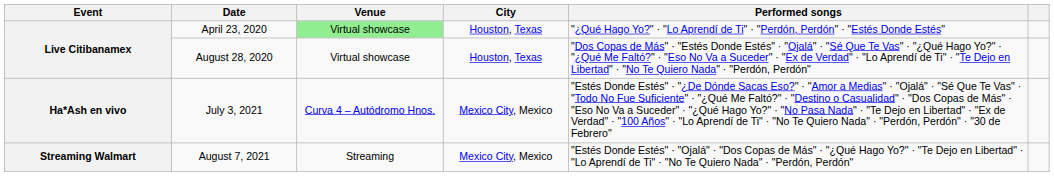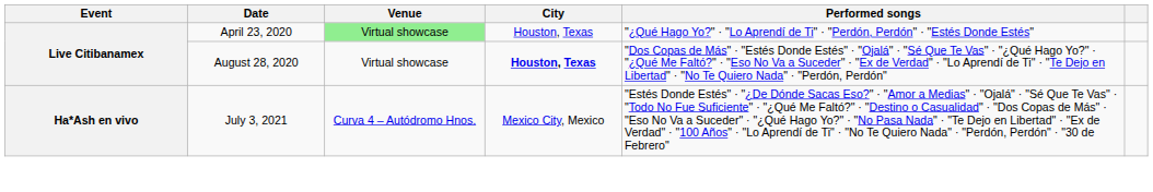 <table class="wikitable sortable plainrowheaders" style="text-align:center;" width=100%>
 <tr>
 <th scope="col" width=16%>Event</th>
 <th scope="col" width=12%>Date</th>
 <th scope="col" width=14%>Venue</th>
 <th scope="col" width=12%>City</th>
 <th>Performed songs</th>
 <th scope="col" width=2% class="unsortable"></th>
 </tr>
 <tr>
 <th rowspan="2" scope="row">Live Citibanamex</th>
 <td>April 23, 2020</td>
 <td style="background: lightgreen;">Virtual showcase</td>
 <td><a href='#'>Houston</a>, <a href='#'>Texas</a></td>
 <td align="left">"<a href='#'>¿Qué Hago Yo?</a>" · "<a href='#'>Lo Aprendí de Ti</a>" · "<a href='#'>Perdón, Perdón</a>" · "<a href='#'>Estés Donde Estés</a>"</td>
 <td></td>
 </tr>
 <tr>
 <td>August 28, 2020</td>
 <td>Virtual showcase</td>
-<td><a href='#'>Houston</a>, <a href='#'>Texas</a></td>
+<td><strong><a href='#'>Houston</a>, <a href='#'>Texas</a></strong></td>
 <td align="left">"<a href='#'>Dos Copas de Más</a>" · "Estés Donde Estés" · "<a href='#'>Ojalá</a>" · "<a href='#'>Sé Que Te Vas</a>" · "¿Qué Hago Yo?" · "<a href='#'>¿Qué Me Faltó?</a>" · "<a href='#'>Eso No Va a Suceder</a>" · "<a href='#'>Ex de Verdad</a>" · "Lo Aprendí de Ti" · "<a href='#'>Te Dejo en Libertad</a>" · "<a href='#'>No Te Quiero Nada</a>" · "Perdón, Perdón"</td>
 <td></td>
 </tr>
 <tr>
 <th scope="row">Ha*Ash en vivo</th>
 <td>July 3, 2021</td>
 <td><a href='#'>Curva 4 – Autódromo Hnos.</a></td>
 <td><a href='#'>Mexico City</a>, Mexico</td>
 <td align="left">"Estés Donde Estés" · "<a href='#'>¿De Dónde Sacas Eso?</a>" · "<a href='#'>Amor a Medias</a>" · "Ojalá" · "Sé Que Te Vas" · "<a href='#'>Todo No Fue Suficiente</a>" · "¿Qué Me Faltó?" · "<a href='#'>Destino o Casualidad</a>" · "Dos Copas de Más" · "Eso No Va a Suceder" · "¿Qué Hago Yo?" · "<a href='#'>No Pasa Nada</a>" · "Te Dejo en Libertad" · "Ex de Verdad" · "<a href='#'>100 Años</a>" · "Lo Aprendí de Ti" · "No Te Quiero Nada" · "Perdón, Perdón" · "30 de Febrero"</td>
 <td></td>
 </tr>
-<tr>
-<th scope="row">Streaming Walmart</th>
-<td>August 7, 2021</td>
-<td>Streaming</td>
-<td><a href='#'>Mexico City</a>, Mexico</td>
-<td align="left">"Estés Donde Estés" · "Ojalá" · "Dos Copas de Más" · "¿Qué Hago Yo?" · "Te Dejo en Libertad" · "Lo Aprendí de Ti" · "No Te Quiero Nada" · "Perdón, Perdón"</td>
-<td></td>
-</tr>
 </table>
